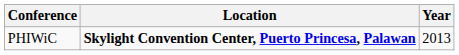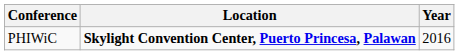 <table class="wikitable">
 <tr>
 <th>Conference</th>
 <th>Location</th>
 <th>Year</th>
 </tr>
 <tr>
 <td>PHIWiC</td>
 <td><strong>Skylight Convention Center, <a href='#'>Puerto Princesa</a>, <a href='#'>Palawan</a></strong></td>
-<td>2013</td>
+<td>2016</td>
 </tr>
 </table>
